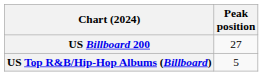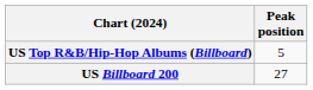 <table class="wikitable sortable plainrowheaders" style="text-align:center">
 <tr>
 <th scope="col">Chart (2024)</th>
 <th scope="col">Peak<br>position</th>
 </tr>
 <tr>
+<th scope="row">US <a href='#'>Top R&B/Hip-Hop Albums</a> (<em><a href='#'>Billboard</a></em>)</th>
+<td>5</td>
+</tr>
+<tr>
 <th scope="row">US <a href='#'><em>Billboard</em> 200</a></th>
 <td>27</td>
 </tr>
-<tr>
-<th scope="row">US <a href='#'>Top R&B/Hip-Hop Albums</a> (<em><a href='#'>Billboard</a></em>)</th>
-<td>5</td>
-</tr>
 </table>
